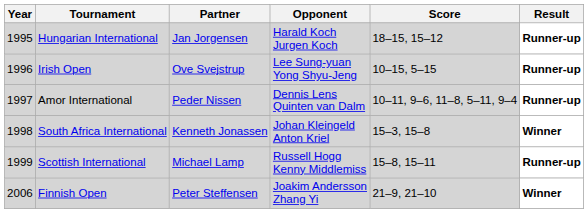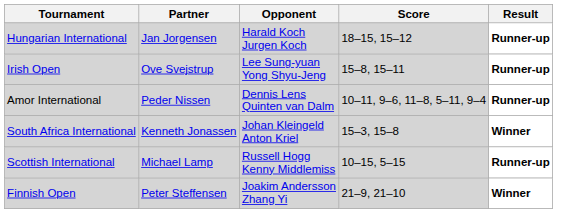 <table class="sortable wikitable" style="font-size: 90%;">
 <tr>
-<th>Year</th>
 <th>Tournament</th>
 <th>Partner</th>
 <th>Opponent</th>
 <th>Score</th>
 <th>Result</th>
 </tr>
 <tr style="background:#D5D5D5">
-<td align="center">1995</td>
 <td align="left"><a href='#'>Hungarian International</a></td>
 <td align="left"> <a href='#'>Jan Jorgensen</a></td>
 <td align="left"> <a href='#'>Harald Koch</a><br> <a href='#'>Jurgen Koch</a></td>
 <td align="left">18–15, 15–12</td>
 <td style="text-align:left; background:white"> <strong>Runner-up</strong></td>
 </tr>
 <tr style="background:#D5D5D5">
-<td align="center">1996</td>
 <td align="left"><a href='#'>Irish Open</a></td>
 <td align="left"> <a href='#'>Ove Svejstrup</a></td>
 <td align="left"> <a href='#'>Lee Sung-yuan</a><br> <a href='#'>Yong Shyu-Jeng</a></td>
-<td align="left">10–15, 5–15</td>
+<td align="left">15–8, 15–11</td>
 <td style="text-align:left; background:white"> <strong>Runner-up</strong></td>
 </tr>
 <tr style="background:#D5D5D5">
-<td align="center">1997</td>
 <td align="left">Amor International</td>
 <td align="left"> <a href='#'>Peder Nissen</a></td>
 <td align="left"> <a href='#'>Dennis Lens</a><br> <a href='#'>Quinten van Dalm</a></td>
 <td align="left">10–11, 9–6, 11–8, 5–11, 9–4</td>
 <td style="text-align:left; background:white"> <strong>Runner-up</strong></td>
 </tr>
 <tr style="background:#D5D5D5">
-<td align="center">1998</td>
 <td align="left"><a href='#'>South Africa International</a></td>
 <td align="left"> <a href='#'>Kenneth Jonassen</a></td>
 <td align="left"> <a href='#'>Johan Kleingeld</a><br> <a href='#'>Anton Kriel</a></td>
 <td align="left">15–3, 15–8</td>
 <td style="text-align:left; background: white"> <strong>Winner</strong></td>
 </tr>
 <tr style="background:#D5D5D5">
-<td align="center">1999</td>
 <td align="left"><a href='#'>Scottish International</a></td>
 <td align="left"> <a href='#'>Michael Lamp</a></td>
 <td align="left"> <a href='#'>Russell Hogg</a><br> <a href='#'>Kenny Middlemiss</a></td>
-<td align="left">15–8, 15–11</td>
+<td align="left">10–15, 5–15</td>
 <td style="text-align:left; background:white"> <strong>Runner-up</strong></td>
 </tr>
 <tr style="background:#D5D5D5">
-<td align="center">2006</td>
 <td align="left"><a href='#'>Finnish Open</a></td>
 <td align="left"> <a href='#'>Peter Steffensen</a></td>
 <td align="left"> <a href='#'>Joakim Andersson</a><br> <a href='#'>Zhang Yi</a></td>
 <td align="left">21–9, 21–10</td>
 <td style="text-align:left; background:white"> <strong>Winner</strong></td>
 </tr>
 </table>
